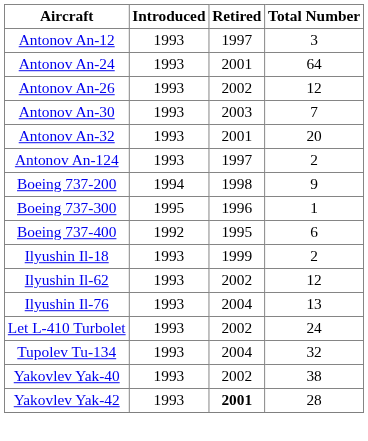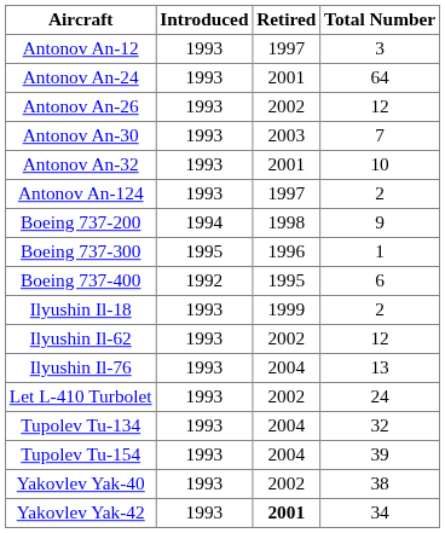 <table class="toccolours sortable" border="1" cellpadding="3" style="border-collapse:collapse;text-align:center">
 <tr>
 <th>Aircraft</th>
 <th>Introduced</th>
 <th>Retired</th>
 <th>Total Number</th>
 </tr>
 <tr>
 <td><a href='#'>Antonov An-12</a></td>
 <td>1993</td>
 <td>1997</td>
 <td>3</td>
 </tr>
 <tr>
 <td><a href='#'>Antonov An-24</a></td>
 <td>1993</td>
 <td>2001</td>
 <td>64</td>
 </tr>
 <tr>
 <td><a href='#'>Antonov An-26</a></td>
 <td>1993</td>
 <td>2002</td>
 <td>12</td>
 </tr>
 <tr>
 <td><a href='#'>Antonov An-30</a></td>
 <td>1993</td>
 <td>2003</td>
 <td>7</td>
 </tr>
 <tr>
 <td><a href='#'>Antonov An-32</a></td>
 <td>1993</td>
 <td>2001</td>
-<td>20</td>
+<td>10</td>
 </tr>
 <tr>
 <td><a href='#'>Antonov An-124</a></td>
 <td>1993</td>
 <td>1997</td>
 <td>2</td>
 </tr>
 <tr>
 <td><a href='#'>Boeing 737-200</a></td>
 <td>1994</td>
 <td>1998</td>
 <td>9</td>
 </tr>
 <tr>
 <td><a href='#'>Boeing 737-300</a></td>
 <td>1995</td>
 <td>1996</td>
 <td>1</td>
 </tr>
 <tr>
 <td><a href='#'>Boeing 737-400</a></td>
 <td>1992</td>
 <td>1995</td>
 <td>6</td>
 </tr>
 <tr>
 <td><a href='#'>Ilyushin Il-18</a></td>
 <td>1993</td>
 <td>1999</td>
 <td>2</td>
 </tr>
 <tr>
 <td><a href='#'>Ilyushin Il-62</a></td>
 <td>1993</td>
 <td>2002</td>
 <td>12</td>
 </tr>
 <tr>
 <td><a href='#'>Ilyushin Il-76</a></td>
 <td>1993</td>
 <td>2004</td>
 <td>13</td>
 </tr>
 <tr>
 <td><a href='#'>Let L-410 Turbolet</a></td>
 <td>1993</td>
 <td>2002</td>
 <td>24</td>
 </tr>
 <tr>
 <td><a href='#'>Tupolev Tu-134</a></td>
 <td>1993</td>
 <td>2004</td>
 <td>32</td>
 </tr>
 <tr>
+<td><a href='#'>Tupolev Tu-154</a></td>
+<td>1993</td>
+<td>2004</td>
+<td>39</td>
+</tr>
+<tr>
 <td><a href='#'>Yakovlev Yak-40</a></td>
 <td>1993</td>
 <td>2002</td>
 <td>38</td>
 </tr>
 <tr>
 <td><a href='#'>Yakovlev Yak-42</a></td>
 <td>1993</td>
 <td><strong>2001</strong></td>
-<td>28</td>
+<td>34</td>
 </tr>
 <tr>
 </tr>
 </table>
